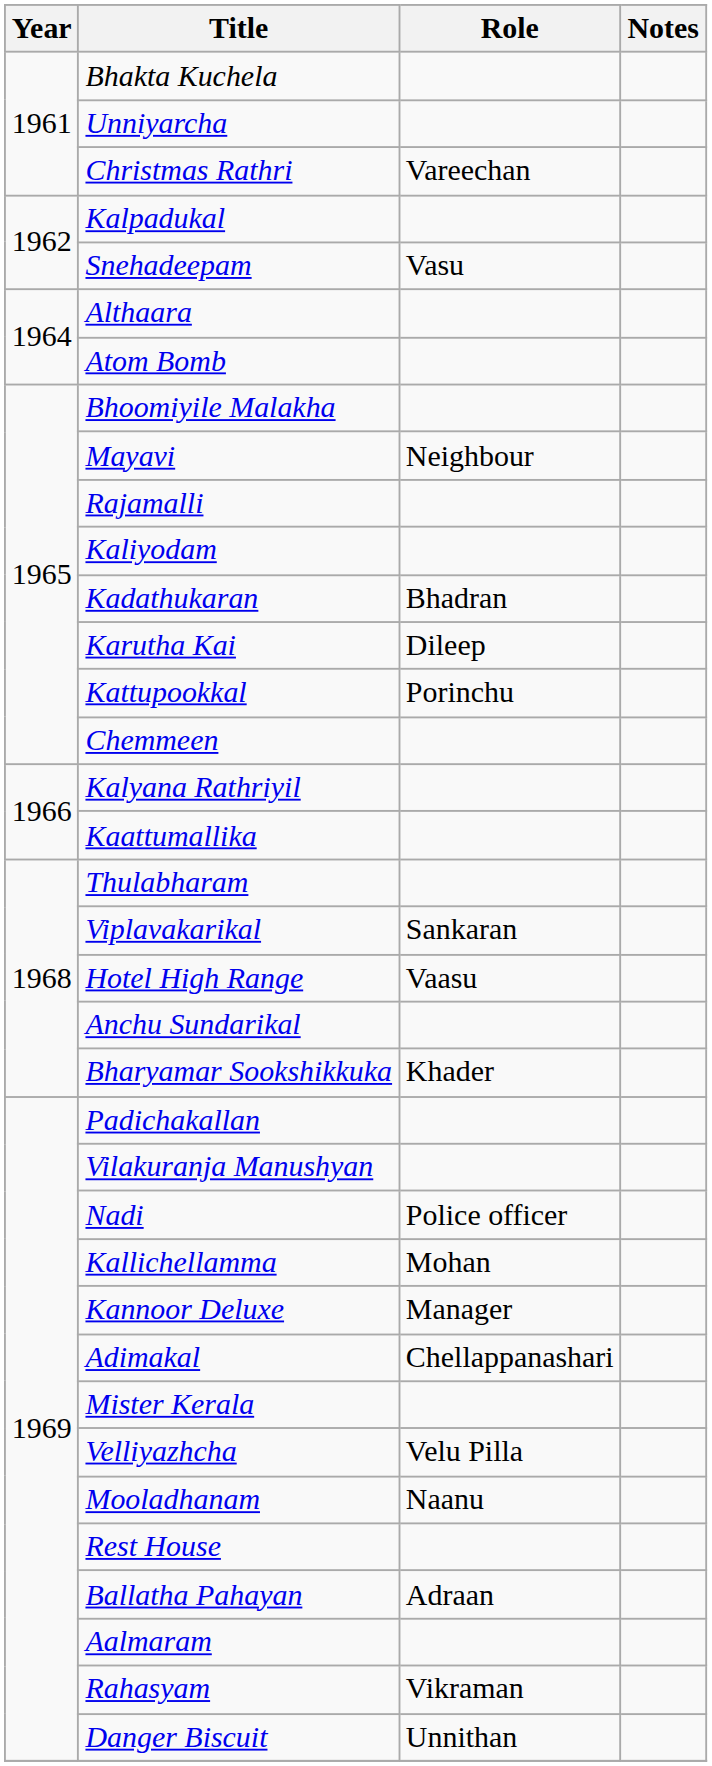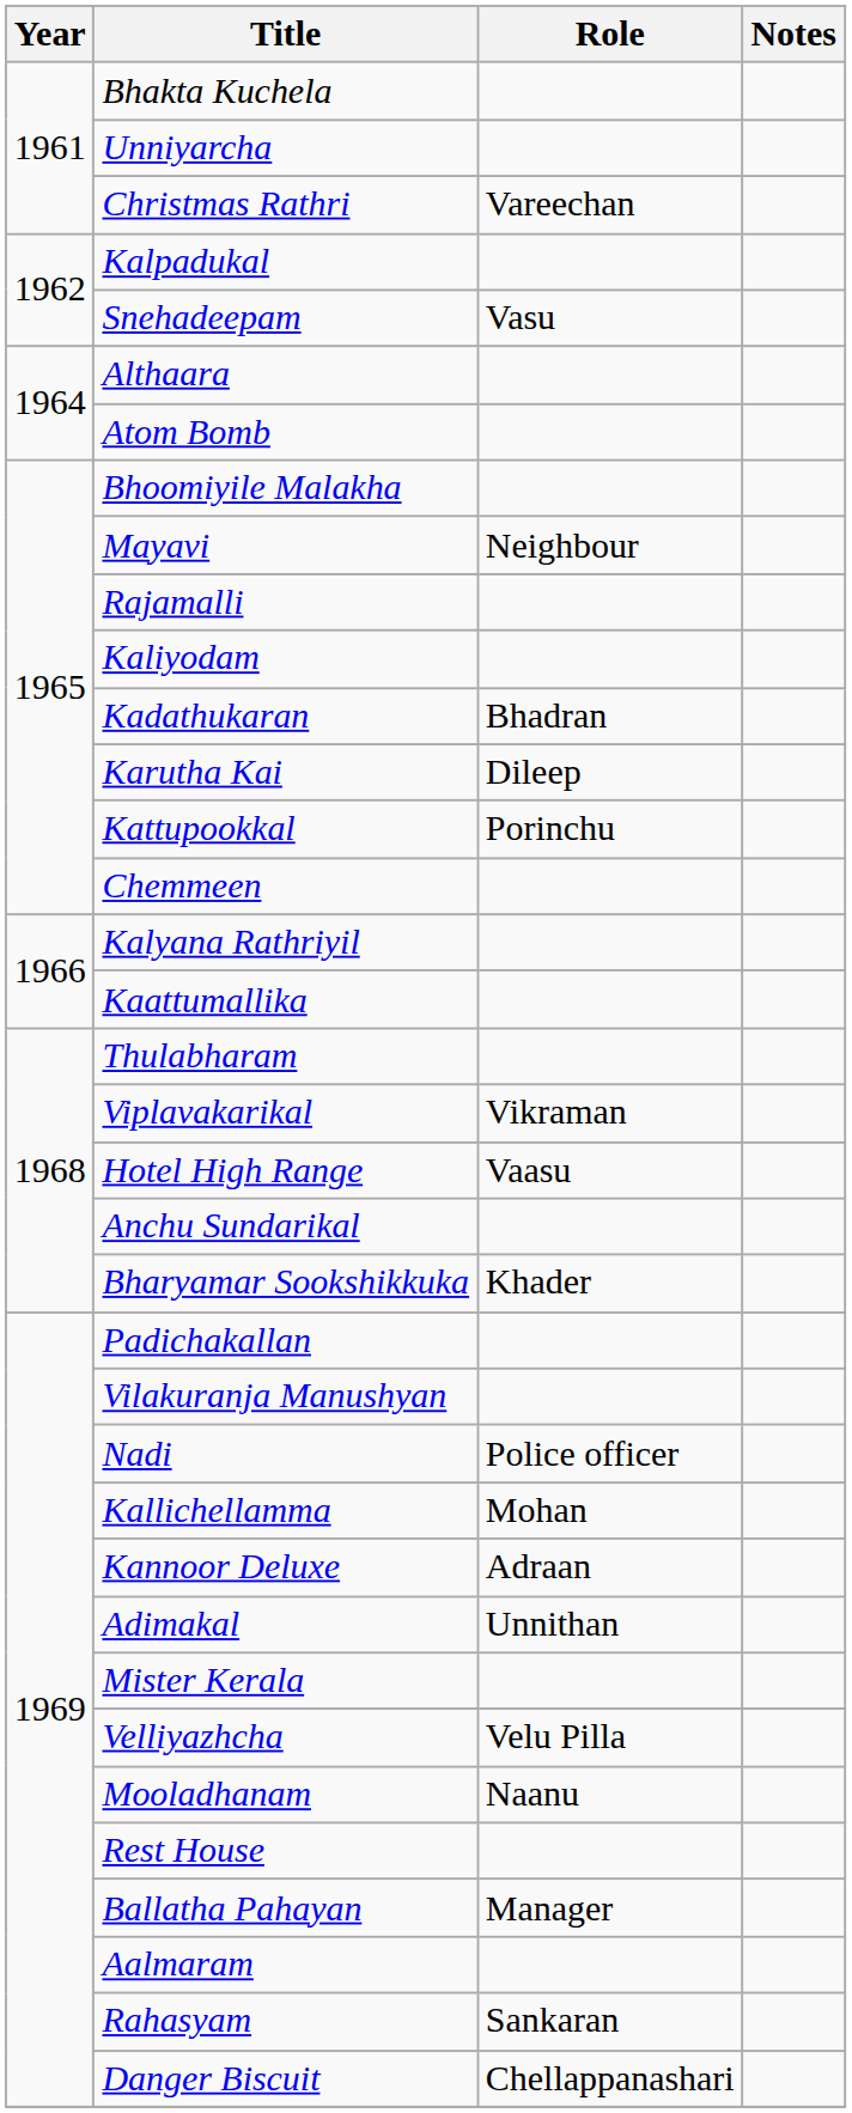 <table class="wikitable sortable">
 <tr>
 <th>Year</th>
 <th>Title</th>
 <th>Role</th>
 <th class="unsortable">Notes</th>
 </tr>
 <tr>
 <td rowspan=3>1961</td>
 <td><em>Bhakta Kuchela</em></td>
 <td></td>
 <td></td>
 </tr>
 <tr>
 <td><em><a href='#'>Unniyarcha</a></em></td>
 <td></td>
 <td></td>
 </tr>
 <tr>
 <td><em><a href='#'>Christmas Rathri</a></em></td>
 <td>Vareechan</td>
 <td></td>
 </tr>
 <tr>
 <td rowspan=2>1962</td>
 <td><em><a href='#'>Kalpadukal</a></em></td>
 <td></td>
 <td></td>
 </tr>
 <tr>
 <td><em><a href='#'>Snehadeepam</a></em></td>
 <td>Vasu</td>
 <td></td>
 </tr>
 <tr>
 <td rowspan=2>1964</td>
 <td><em><a href='#'>Althaara</a></em></td>
 <td></td>
 <td></td>
 </tr>
 <tr>
 <td><em><a href='#'>Atom Bomb</a></em></td>
 <td></td>
 <td></td>
 </tr>
 <tr>
 <td rowspan=8>1965</td>
 <td><em><a href='#'>Bhoomiyile Malakha</a></em></td>
 <td></td>
 <td></td>
 </tr>
 <tr>
 <td><em><a href='#'>Mayavi</a></em></td>
 <td>Neighbour</td>
 <td></td>
 </tr>
 <tr>
 <td><em><a href='#'>Rajamalli</a></em></td>
 <td></td>
 <td></td>
 </tr>
 <tr>
 <td><em><a href='#'>Kaliyodam</a></em></td>
 <td></td>
 <td></td>
 </tr>
 <tr>
 <td><em><a href='#'>Kadathukaran</a></em></td>
 <td>Bhadran</td>
 <td></td>
 </tr>
 <tr>
 <td><em><a href='#'>Karutha Kai</a></em></td>
 <td>Dileep</td>
 <td></td>
 </tr>
 <tr>
 <td><em><a href='#'>Kattupookkal</a></em></td>
 <td>Porinchu</td>
 <td></td>
 </tr>
 <tr>
 <td><em><a href='#'>Chemmeen</a></em></td>
 <td></td>
 <td></td>
 </tr>
 <tr>
 <td rowspan=2>1966</td>
 <td><em><a href='#'>Kalyana Rathriyil</a></em></td>
 <td></td>
 <td></td>
 </tr>
 <tr>
 <td><em><a href='#'>Kaattumallika</a></em></td>
 <td></td>
 <td></td>
 </tr>
 <tr>
 <td rowspan=5>1968</td>
 <td><em><a href='#'>Thulabharam</a></em></td>
 <td></td>
 <td></td>
 </tr>
 <tr>
 <td><em><a href='#'>Viplavakarikal</a></em></td>
-<td>Sankaran</td>
+<td>Vikraman</td>
 <td></td>
 </tr>
 <tr>
 <td><em><a href='#'>Hotel High Range</a></em></td>
 <td>Vaasu</td>
 <td></td>
 </tr>
 <tr>
 <td><em><a href='#'>Anchu Sundarikal</a></em></td>
 <td></td>
 <td></td>
 </tr>
 <tr>
 <td><em><a href='#'>Bharyamar Sookshikkuka</a></em></td>
 <td>Khader</td>
 <td></td>
 </tr>
 <tr>
 <td rowspan=14>1969</td>
 <td><em><a href='#'>Padichakallan</a></em></td>
 <td></td>
 <td></td>
 </tr>
 <tr>
 <td><em><a href='#'>Vilakuranja Manushyan</a></em></td>
 <td></td>
 <td></td>
 </tr>
 <tr>
 <td><em><a href='#'>Nadi</a></em></td>
 <td>Police officer</td>
 <td></td>
 </tr>
 <tr>
 <td><em><a href='#'>Kallichellamma</a></em></td>
 <td>Mohan</td>
 <td></td>
 </tr>
 <tr>
 <td><em><a href='#'>Kannoor Deluxe</a></em></td>
-<td>Manager</td>
+<td>Adraan</td>
 <td></td>
 </tr>
 <tr>
 <td><em><a href='#'>Adimakal</a></em></td>
-<td>Chellappanashari</td>
+<td>Unnithan</td>
 <td></td>
 </tr>
 <tr>
 <td><em><a href='#'>Mister Kerala</a></em></td>
 <td></td>
 <td></td>
 </tr>
 <tr>
 <td><em><a href='#'>Velliyazhcha</a></em></td>
 <td>Velu Pilla</td>
 <td></td>
 </tr>
 <tr>
 <td><em><a href='#'>Mooladhanam</a></em></td>
 <td>Naanu</td>
 <td></td>
 </tr>
 <tr>
 <td><em><a href='#'>Rest House</a></em></td>
 <td></td>
 <td></td>
 </tr>
 <tr>
 <td><em><a href='#'>Ballatha Pahayan</a></em></td>
-<td>Adraan</td>
+<td>Manager</td>
 <td></td>
 </tr>
 <tr>
 <td><em><a href='#'>Aalmaram</a></em></td>
 <td></td>
 <td></td>
 </tr>
 <tr>
 <td><em><a href='#'>Rahasyam</a></em></td>
-<td>Vikraman</td>
+<td>Sankaran</td>
 <td></td>
 </tr>
 <tr>
 <td><em><a href='#'>Danger Biscuit</a></em></td>
-<td>Unnithan</td>
+<td>Chellappanashari</td>
 <td></td>
 </tr>
 <tr>
 </tr>
 </table>
